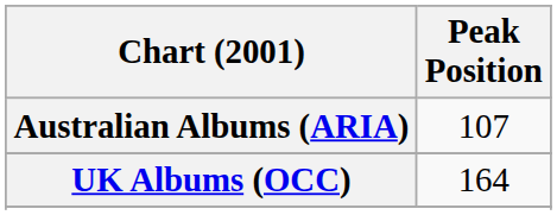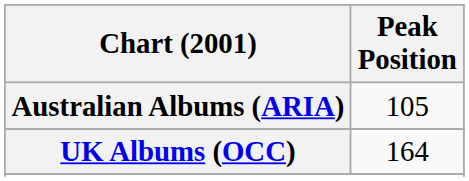 <table class="wikitable sortable plainrowheaders" style="text-align:center">
 <tr>
 <th scope="col">Chart (2001)</th>
 <th scope="col">Peak<br>Position</th>
 </tr>
 <tr>
 <th scope="row">Australian Albums (<a href='#'>ARIA</a>)</th>
-<td align="center">107</td>
+<td align="center">105</td>
 </tr>
 <tr>
 </tr>
 <tr>
 </tr>
 <tr>
 <th scope="row"><a href='#'>UK Albums</a> (<a href='#'>OCC</a>)</th>
 <td>164</td>
 </tr>
 <tr>
 </tr>
 <tr>
 </tr>
 </table>
